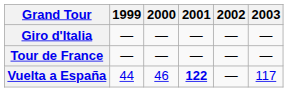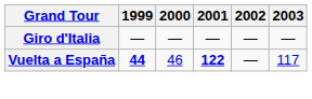 <table class="wikitable plainrowheaders">
 <tr>
 <th scope="col"><a href='#'>Grand Tour</a></th>
 <th scope="col">1999</th>
 <th scope="col">2000</th>
 <th scope="col">2001</th>
 <th scope="col">2002</th>
 <th scope="col">2003</th>
 </tr>
 <tr style="text-align:center;">
 <th scope="row"> <a href='#'>Giro d'Italia</a></th>
 <td>—</td>
 <td>—</td>
 <td>—</td>
 <td>—</td>
 <td>—</td>
 </tr>
 <tr style="text-align:center;">
-<th scope="row"> <a href='#'>Tour de France</a></th>
-<td>—</td>
-<td>—</td>
-<td>—</td>
-<td>—</td>
-<td>—</td>
-</tr>
-<tr style="text-align:center;">
 <th scope="row"> <a href='#'>Vuelta a España</a></th>
-<td style="text-align:center;"><a href='#'>44</a></td>
+<td style="text-align:center;"><strong><a href='#'>44</a></strong></td>
 <td style="text-align:center;"><a href='#'>46</a></td>
 <td style="text-align:center;"><strong><a href='#'>122</a></strong></td>
 <td>—</td>
 <td style="text-align:center;"><a href='#'>117</a></td>
 </tr>
 </table>
